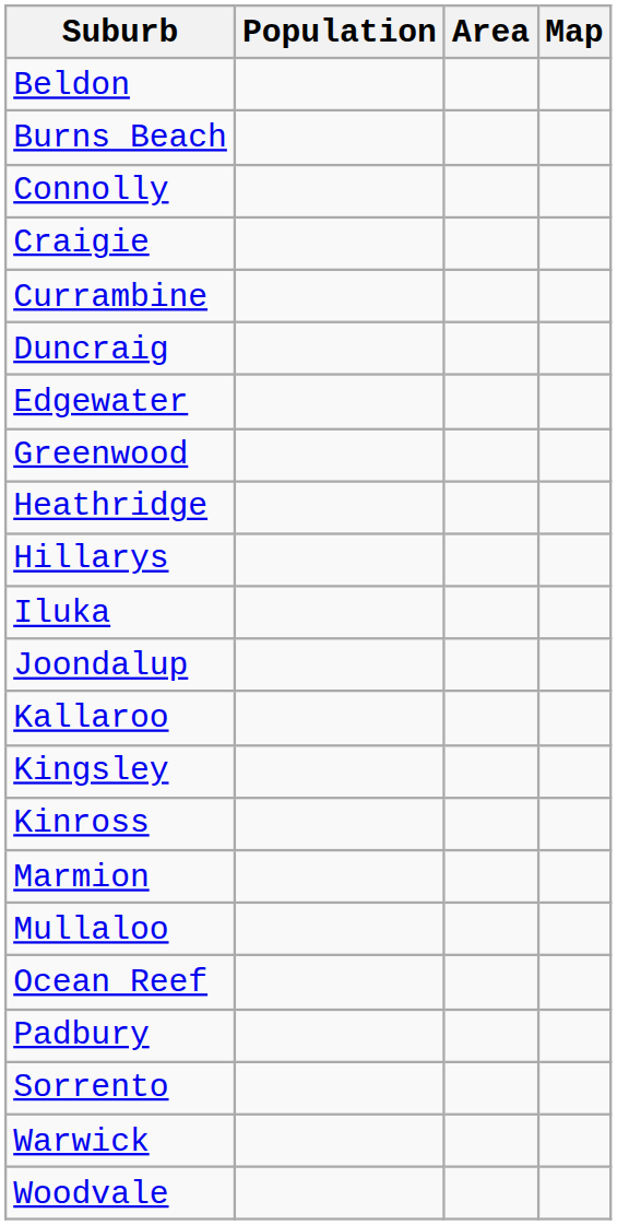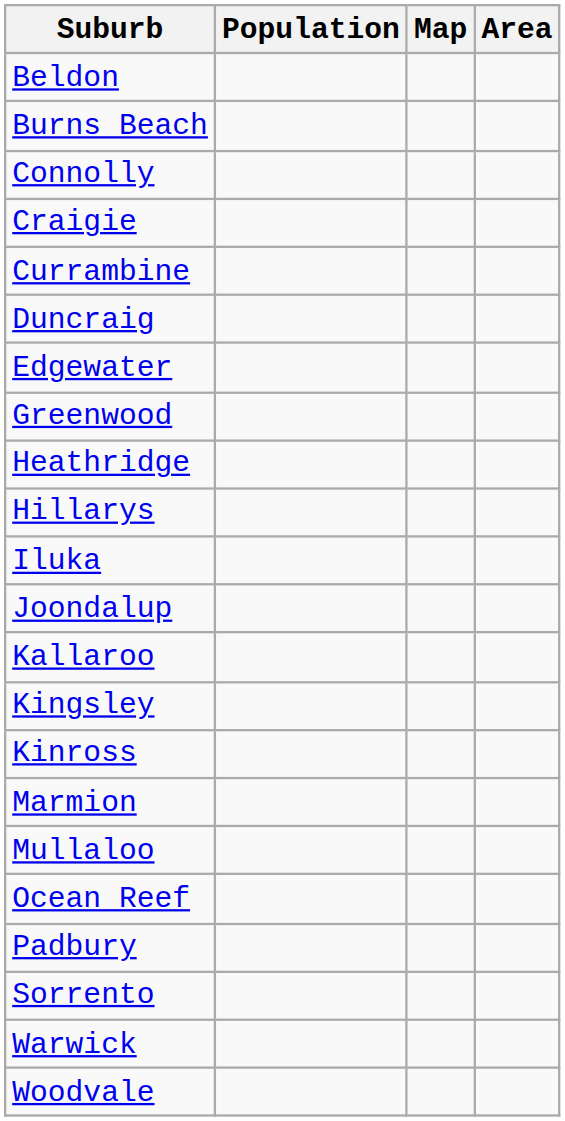 <table class="wikitable sortable">
 <tr>
 <th>Suburb</th>
 <th data-sort-type=number>Population</th>
+<th>Map</th>
 <th data-sort-type=number>Area</th>
-<th>Map</th>
 </tr>
 <tr>
 <td><a href='#'>Beldon</a></td>
 <td></td>
 <td></td>
 <td></td>
 </tr>
 <tr>
 <td><a href='#'>Burns Beach</a></td>
 <td></td>
 <td></td>
 <td></td>
 </tr>
 <tr>
 <td><a href='#'>Connolly</a></td>
 <td></td>
 <td></td>
 <td></td>
 </tr>
 <tr>
 <td><a href='#'>Craigie</a></td>
 <td></td>
 <td></td>
 <td></td>
 </tr>
 <tr>
 <td><a href='#'>Currambine</a></td>
 <td></td>
 <td></td>
 <td></td>
 </tr>
 <tr>
 <td><a href='#'>Duncraig</a></td>
 <td></td>
 <td></td>
 <td></td>
 </tr>
 <tr>
 <td><a href='#'>Edgewater</a></td>
 <td></td>
 <td></td>
 <td></td>
 </tr>
 <tr>
 <td><a href='#'>Greenwood</a></td>
 <td></td>
 <td></td>
 <td></td>
 </tr>
 <tr>
 <td><a href='#'>Heathridge</a></td>
 <td></td>
 <td></td>
 <td></td>
 </tr>
 <tr>
 <td><a href='#'>Hillarys</a></td>
 <td></td>
 <td></td>
 <td></td>
 </tr>
 <tr>
 <td><a href='#'>Iluka</a></td>
 <td></td>
 <td></td>
 <td></td>
 </tr>
 <tr>
 <td><a href='#'>Joondalup</a></td>
 <td></td>
 <td></td>
 <td></td>
 </tr>
 <tr>
 <td><a href='#'>Kallaroo</a></td>
 <td></td>
 <td></td>
 <td></td>
 </tr>
 <tr>
 <td><a href='#'>Kingsley</a></td>
 <td></td>
 <td></td>
 <td></td>
 </tr>
 <tr>
 <td><a href='#'>Kinross</a></td>
 <td></td>
 <td></td>
 <td></td>
 </tr>
 <tr>
 <td><a href='#'>Marmion</a></td>
 <td></td>
 <td></td>
 <td></td>
 </tr>
 <tr>
 <td><a href='#'>Mullaloo</a></td>
 <td></td>
 <td></td>
 <td></td>
 </tr>
 <tr>
 <td><a href='#'>Ocean Reef</a></td>
 <td></td>
 <td></td>
 <td></td>
 </tr>
 <tr>
 <td><a href='#'>Padbury</a></td>
 <td></td>
 <td></td>
 <td></td>
 </tr>
 <tr>
 <td><a href='#'>Sorrento</a></td>
 <td></td>
 <td></td>
 <td></td>
 </tr>
 <tr>
 <td><a href='#'>Warwick</a></td>
 <td></td>
 <td></td>
 <td></td>
 </tr>
 <tr>
 <td><a href='#'>Woodvale</a></td>
 <td></td>
 <td></td>
 <td></td>
 </tr>
 </table>
